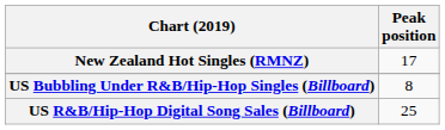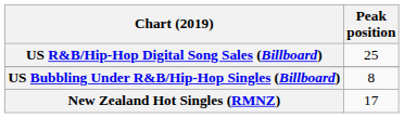 <table class="wikitable sortable plainrowheaders" style="text-align:center">
 <tr>
 <th scope="col">Chart (2019)</th>
 <th scope="col">Peak<br>position</th>
 </tr>
 <tr>
-<th scope="row">New Zealand Hot Singles (<a href='#'>RMNZ</a>)</th>
-<td>17</td>
+<th scope="row">US <a href='#'>R&B/Hip-Hop Digital Song Sales</a> (<a href='#'><em>Billboard</em></a>)</th>
+<td>25</td>
 </tr>
 <tr>
 </tr>
 <tr>
 <th scope="row">US <a href='#'>Bubbling Under R&B/Hip-Hop Singles</a> (<a href='#'><em>Billboard</em></a>)</th>
 <td style="text-align:center">8</td>
 </tr>
 <tr>
-<th scope="row">US <a href='#'>R&B/Hip-Hop Digital Song Sales</a> (<a href='#'><em>Billboard</em></a>)</th>
-<td>25</td>
+<th scope="row">New Zealand Hot Singles (<a href='#'>RMNZ</a>)</th>
+<td>17</td>
 </tr>
 </table>
